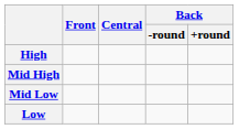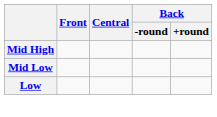 <table class="wikitable" style=text-align:center>
 <tr>
 <th rowspan=2></th>
 <th rowspan=2><a href='#'>Front</a></th>
 <th rowspan=2><a href='#'>Central</a></th>
 <th colspan=2><a href='#'>Back</a></th>
 </tr>
 <tr class=small>
 <th>-round</th>
 <th>+round</th>
-</tr>
-<tr>
-<th><a href='#'>High</a></th>
-<td>     </td>
-<td></td>
-<td>     </td>
-<td>     </td>
 </tr>
 <tr>
 <th><a href='#'>Mid High</a></th>
 <td>     </td>
 <td>     </td>
 <td></td>
 <td>     </td>
 </tr>
 <tr>
 <th><a href='#'>Mid Low</a></th>
 <td>     </td>
 <td></td>
 <td></td>
 <td>     </td>
 </tr>
 <tr>
 <th><a href='#'>Low</a></th>
 <td></td>
 <td>     </td>
 <td></td>
 <td></td>
 </tr>
 </table>
